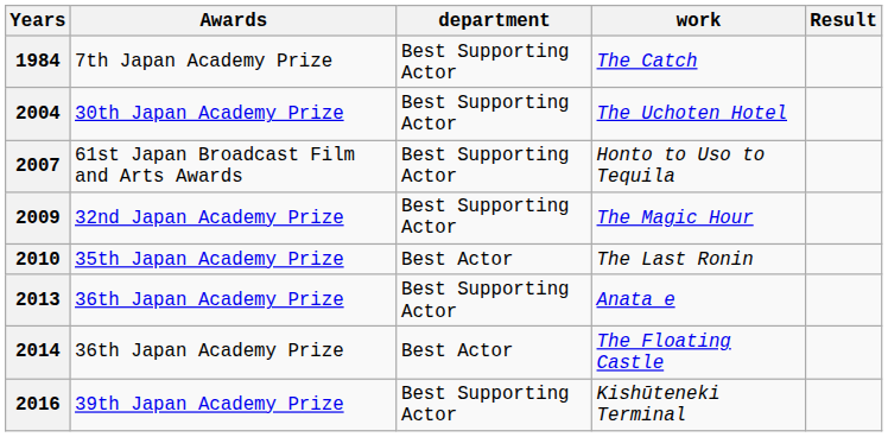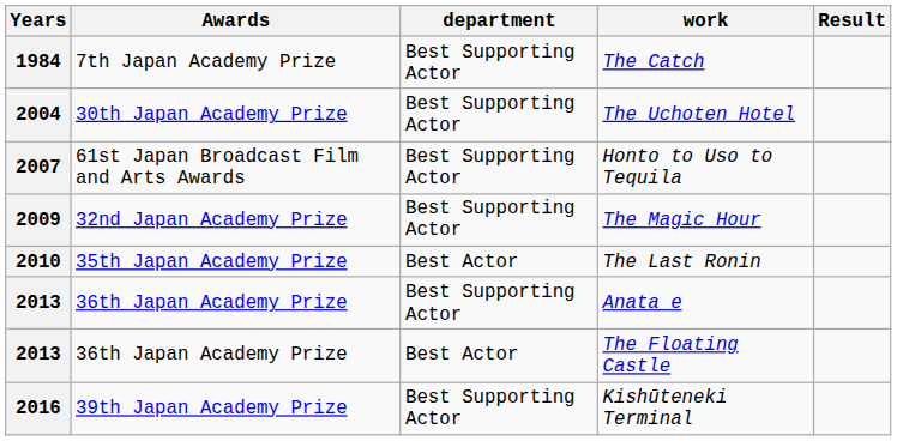 <table class="wikitable">
 <tr>
 <th>Years</th>
 <th>Awards</th>
 <th>department</th>
 <th>work</th>
 <th>Result</th>
 </tr>
 <tr>
 <th>1984</th>
 <td>7th Japan Academy Prize</td>
 <td>Best Supporting Actor</td>
 <td><em><a href='#'>The Catch</a></em></td>
 <td></td>
 </tr>
 <tr>
 <th>2004</th>
 <td><a href='#'>30th Japan Academy Prize</a></td>
 <td>Best Supporting Actor</td>
 <td><em><a href='#'>The Uchoten Hotel</a></em></td>
 <td></td>
 </tr>
 <tr>
 <th>2007</th>
 <td>61st Japan Broadcast Film and Arts Awards</td>
 <td>Best Supporting Actor</td>
 <td><em>Honto to Uso to Tequila</em></td>
 <td></td>
 </tr>
 <tr>
 <th>2009</th>
 <td><a href='#'>32nd Japan Academy Prize</a></td>
 <td>Best Supporting Actor</td>
 <td><em><a href='#'>The Magic Hour</a></em></td>
 <td></td>
 </tr>
 <tr>
 <th>2010</th>
 <td><a href='#'>35th Japan Academy Prize</a></td>
 <td>Best Actor</td>
 <td><em>The Last Ronin</em></td>
 <td></td>
 </tr>
 <tr>
 <th>2013</th>
 <td><a href='#'>36th Japan Academy Prize</a></td>
 <td>Best Supporting Actor</td>
 <td><em><a href='#'>Anata e</a></em></td>
 <td></td>
 </tr>
 <tr>
-<th>2014</th>
+<th>2013</th>
 <td>36th Japan Academy Prize</td>
 <td>Best Actor</td>
 <td><em><a href='#'>The Floating Castle</a></em></td>
 <td></td>
 </tr>
 <tr>
 <th>2016</th>
 <td><a href='#'>39th Japan Academy Prize</a></td>
 <td>Best Supporting Actor</td>
 <td><em>Kishūteneki Terminal</em></td>
 <td></td>
 </tr>
 </table>
